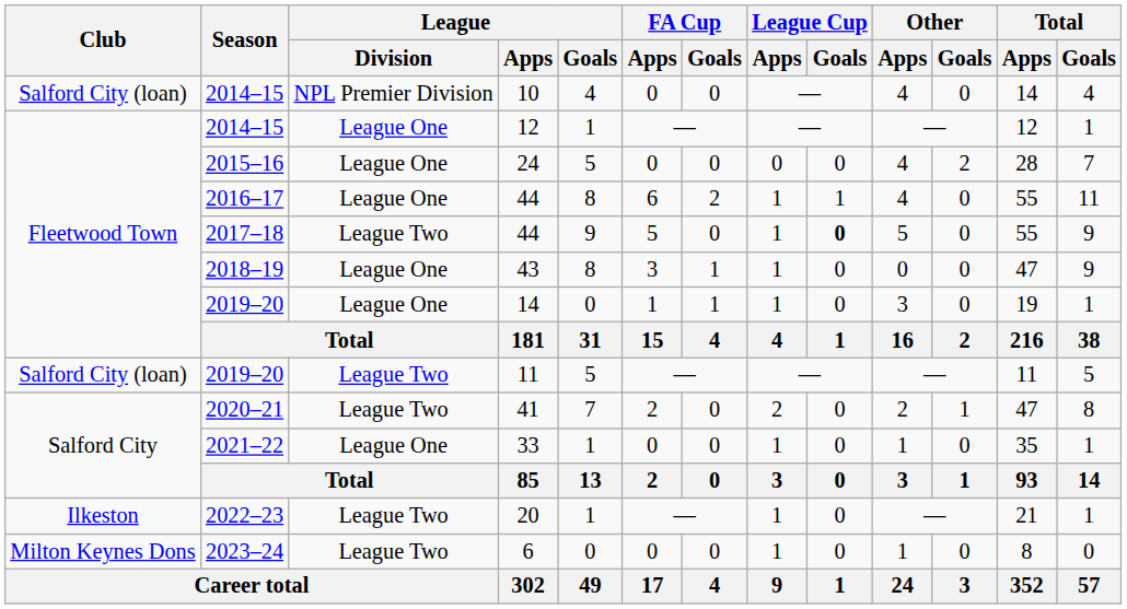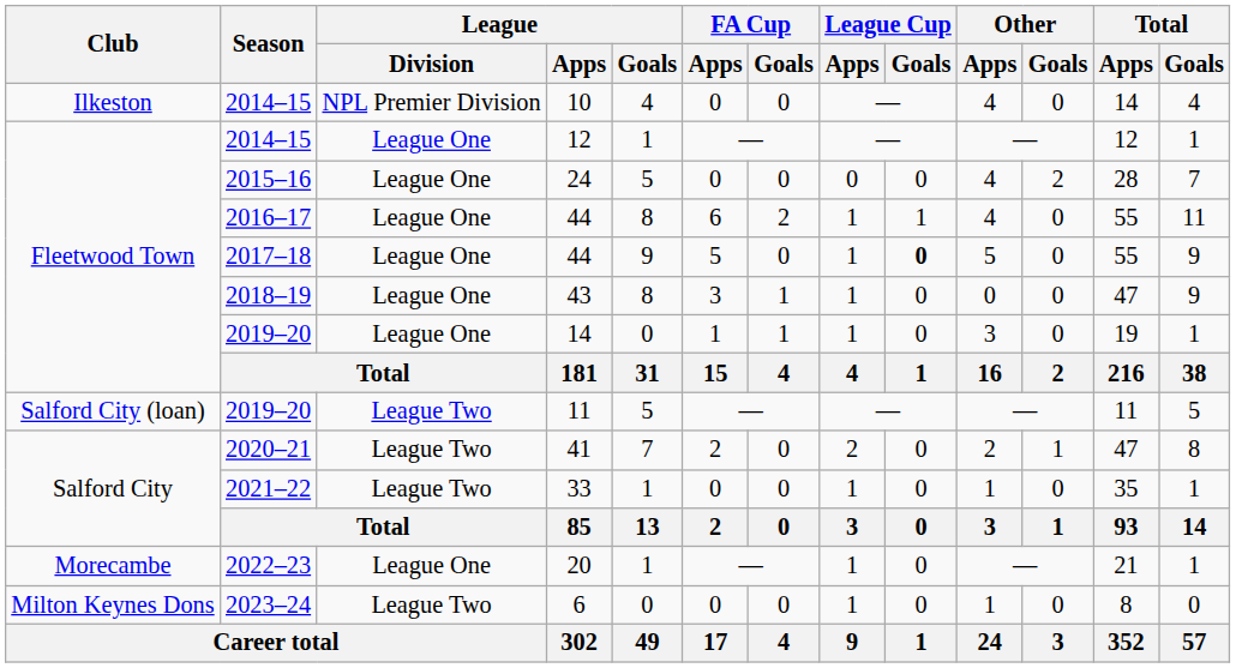 <table class="wikitable" style="text-align:center">
 <tr>
 <th rowspan="2">Club</th>
 <th rowspan="2">Season</th>
 <th colspan="3">League</th>
 <th colspan="2"><a href='#'>FA Cup</a></th>
 <th colspan="2"><a href='#'>League Cup</a></th>
 <th colspan="2">Other</th>
 <th colspan="2">Total</th>
 </tr>
 <tr>
 <th>Division</th>
 <th>Apps</th>
 <th>Goals</th>
 <th>Apps</th>
 <th>Goals</th>
 <th>Apps</th>
 <th>Goals</th>
 <th>Apps</th>
 <th>Goals</th>
 <th>Apps</th>
 <th>Goals</th>
 </tr>
 <tr>
-<td><a href='#'>Salford City</a> (loan)</td>
+<td rowspan="1"><a href='#'>Ilkeston</a></td>
 <td><a href='#'>2014–15</a></td>
 <td><a href='#'>NPL</a> Premier Division</td>
 <td>10</td>
 <td>4</td>
 <td>0</td>
 <td>0</td>
 <td colspan="2">—</td>
 <td>4</td>
 <td>0</td>
 <td>14</td>
 <td>4</td>
 </tr>
 <tr>
 <td rowspan="7"><a href='#'>Fleetwood Town</a></td>
 <td><a href='#'>2014–15</a></td>
 <td><a href='#'>League One</a></td>
 <td>12</td>
 <td>1</td>
 <td colspan="2">—</td>
 <td colspan="2">—</td>
 <td colspan="2">—</td>
 <td>12</td>
 <td>1</td>
 </tr>
 <tr>
 <td><a href='#'>2015–16</a></td>
 <td>League One</td>
 <td>24</td>
 <td>5</td>
 <td>0</td>
 <td>0</td>
 <td>0</td>
 <td>0</td>
 <td>4</td>
 <td>2</td>
 <td>28</td>
 <td>7</td>
 </tr>
 <tr>
 <td><a href='#'>2016–17</a></td>
 <td>League One</td>
 <td>44</td>
 <td>8</td>
 <td>6</td>
 <td>2</td>
 <td>1</td>
 <td>1</td>
 <td>4</td>
 <td>0</td>
 <td>55</td>
 <td>11</td>
 </tr>
 <tr>
 <td><a href='#'>2017–18</a></td>
-<td>League Two</td>
+<td>League One</td>
 <td>44</td>
 <td>9</td>
 <td>5</td>
 <td>0</td>
 <td>1</td>
 <td><strong>0</strong></td>
 <td>5</td>
 <td>0</td>
 <td>55</td>
 <td>9</td>
 </tr>
 <tr>
 <td><a href='#'>2018–19</a></td>
 <td>League One</td>
 <td>43</td>
 <td>8</td>
 <td>3</td>
 <td>1</td>
 <td>1</td>
 <td>0</td>
 <td>0</td>
 <td>0</td>
 <td>47</td>
 <td>9</td>
 </tr>
 <tr>
 <td><a href='#'>2019–20</a></td>
 <td>League One</td>
 <td>14</td>
 <td>0</td>
 <td>1</td>
 <td>1</td>
 <td>1</td>
 <td>0</td>
 <td>3</td>
 <td>0</td>
 <td>19</td>
 <td>1</td>
 </tr>
 <tr>
 <th colspan="2">Total</th>
 <th>181</th>
 <th>31</th>
 <th>15</th>
 <th>4</th>
 <th>4</th>
 <th>1</th>
 <th>16</th>
 <th>2</th>
 <th>216</th>
 <th>38</th>
 </tr>
 <tr>
 <td><a href='#'>Salford City</a> (loan)</td>
 <td><a href='#'>2019–20</a></td>
 <td><a href='#'>League Two</a></td>
 <td>11</td>
 <td>5</td>
 <td colspan="2">—</td>
 <td colspan="2">—</td>
 <td colspan="2">—</td>
 <td>11</td>
 <td>5</td>
 </tr>
 <tr>
 <td rowspan="3">Salford City</td>
 <td><a href='#'>2020–21</a></td>
 <td>League Two</td>
 <td>41</td>
 <td>7</td>
 <td>2</td>
 <td>0</td>
 <td>2</td>
 <td>0</td>
 <td>2</td>
 <td>1</td>
 <td>47</td>
 <td>8</td>
 </tr>
 <tr>
 <td><a href='#'>2021–22</a></td>
-<td>League One</td>
+<td>League Two</td>
 <td>33</td>
 <td>1</td>
 <td>0</td>
 <td>0</td>
 <td>1</td>
 <td>0</td>
 <td>1</td>
 <td>0</td>
 <td>35</td>
 <td>1</td>
 </tr>
 <tr>
 <th colspan="2">Total</th>
 <th>85</th>
 <th>13</th>
 <th>2</th>
 <th>0</th>
 <th>3</th>
 <th>0</th>
 <th>3</th>
 <th>1</th>
 <th>93</th>
 <th>14</th>
 </tr>
 <tr>
-<td rowspan="1"><a href='#'>Ilkeston</a></td>
+<td><a href='#'>Morecambe</a></td>
 <td><a href='#'>2022–23</a></td>
-<td>League Two</td>
+<td>League One</td>
 <td>20</td>
 <td>1</td>
 <td colspan="2">—</td>
 <td>1</td>
 <td>0</td>
 <td colspan="2">—</td>
 <td>21</td>
 <td>1</td>
 </tr>
 <tr>
 <td><a href='#'>Milton Keynes Dons</a></td>
 <td><a href='#'>2023–24</a></td>
 <td>League Two</td>
 <td>6</td>
 <td>0</td>
 <td>0</td>
 <td>0</td>
 <td>1</td>
 <td>0</td>
 <td>1</td>
 <td>0</td>
 <td>8</td>
 <td>0</td>
 </tr>
 <tr>
 <th colspan="3">Career total</th>
 <th>302</th>
 <th>49</th>
 <th>17</th>
 <th>4</th>
 <th>9</th>
 <th>1</th>
 <th>24</th>
 <th>3</th>
 <th>352</th>
 <th>57</th>
 </tr>
 </table>
